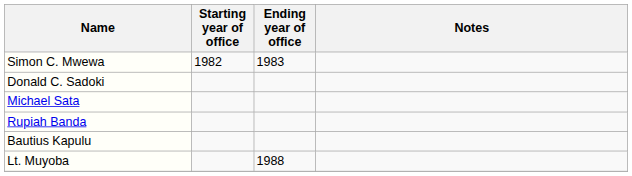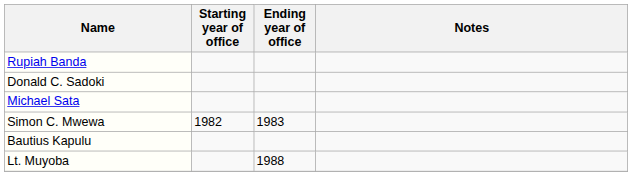 <table class="wikitable" style="width:800px;">
 <tr>
 <th style="width:30%">Name</th>
 <th style="width:10%;">Starting year of office</th>
 <th style="width:10%">Ending year of office</th>
 <th>Notes</th>
 </tr>
 <tr>
-<td bgcolor=#fffff9>Simon C. Mwewa</td>
-<td>1982</td>
-<td>1983</td>
+<td bgcolor=#fffff9><a href='#'>Rupiah Banda</a></td>
+<td></td>
+<td></td>
 <td></td>
 </tr>
 <tr>
 <td bgcolor=#fffff9>Donald C. Sadoki</td>
 <td></td>
 <td></td>
 <td></td>
 </tr>
 <tr>
 <td bgcolor=#fffff9><a href='#'>Michael Sata</a></td>
 <td></td>
 <td></td>
 <td></td>
 </tr>
 <tr>
-<td bgcolor=#fffff9><a href='#'>Rupiah Banda</a></td>
-<td></td>
-<td></td>
+<td bgcolor=#fffff9>Simon C. Mwewa</td>
+<td>1982</td>
+<td>1983</td>
 <td></td>
 </tr>
 <tr>
 <td bgcolor=#fffff9>Bautius Kapulu</td>
 <td></td>
 <td></td>
 <td></td>
 </tr>
 <tr>
 <td bgcolor=#fffff9>Lt. Muyoba</td>
 <td></td>
 <td>1988</td>
 <td></td>
 </tr>
 <tr>
 </tr>
 </table>
